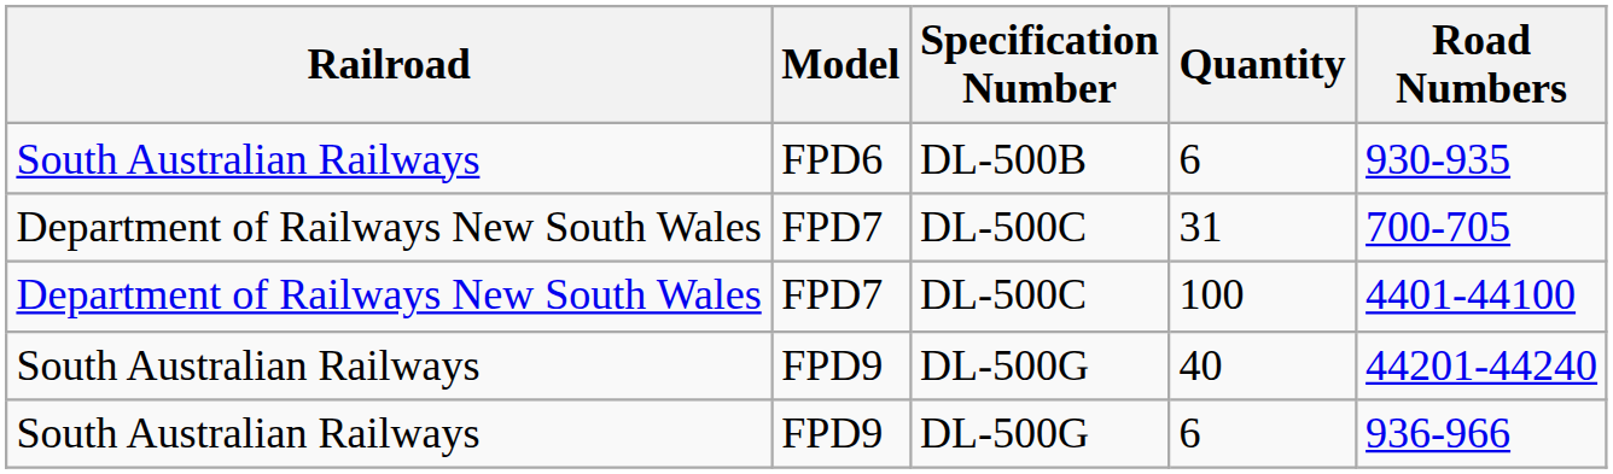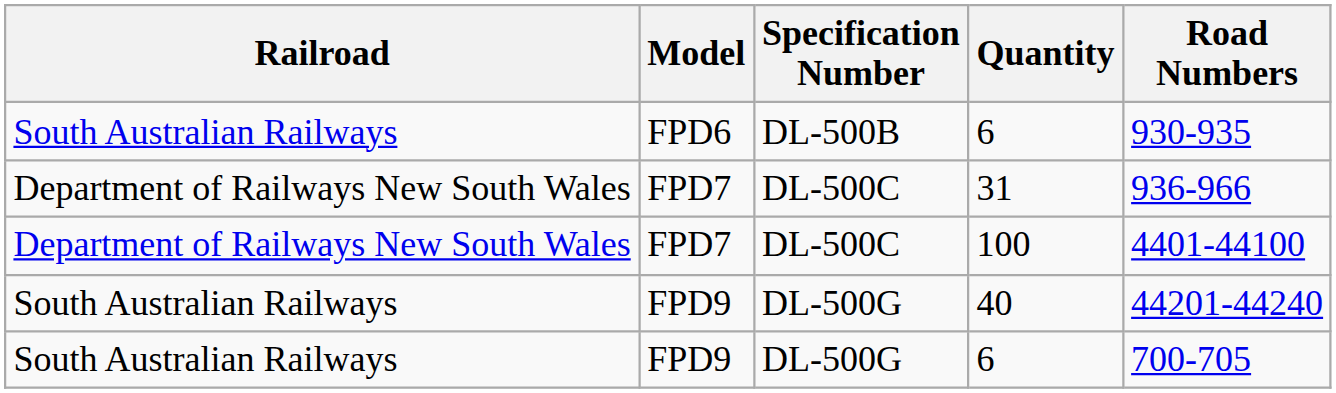 <table class="wikitable sortable">
 <tr>
 <th>Railroad</th>
 <th>Model</th>
 <th>Specification<br>Number</th>
 <th>Quantity</th>
 <th>Road<br>Numbers</th>
 </tr>
 <tr>
 <td><a href='#'>South Australian Railways</a></td>
 <td>FPD6</td>
 <td>DL-500B</td>
 <td>6</td>
 <td><a href='#'>930-935</a></td>
 </tr>
 <tr>
 <td>Department of Railways New South Wales</td>
 <td>FPD7</td>
 <td>DL-500C</td>
 <td>31</td>
-<td><a href='#'>700-705</a></td>
+<td><a href='#'>936-966</a></td>
 </tr>
 <tr>
 <td><a href='#'>Department of Railways New South Wales</a></td>
 <td>FPD7</td>
 <td>DL-500C</td>
 <td>100</td>
 <td><a href='#'>4401-44100</a></td>
 </tr>
 <tr>
 <td>South Australian Railways</td>
 <td>FPD9</td>
 <td>DL-500G</td>
 <td>40</td>
 <td><a href='#'>44201-44240</a></td>
 </tr>
 <tr>
 <td>South Australian Railways</td>
 <td>FPD9</td>
 <td>DL-500G</td>
 <td>6</td>
-<td><a href='#'>936-966</a></td>
+<td><a href='#'>700-705</a></td>
 </tr>
 </table>
